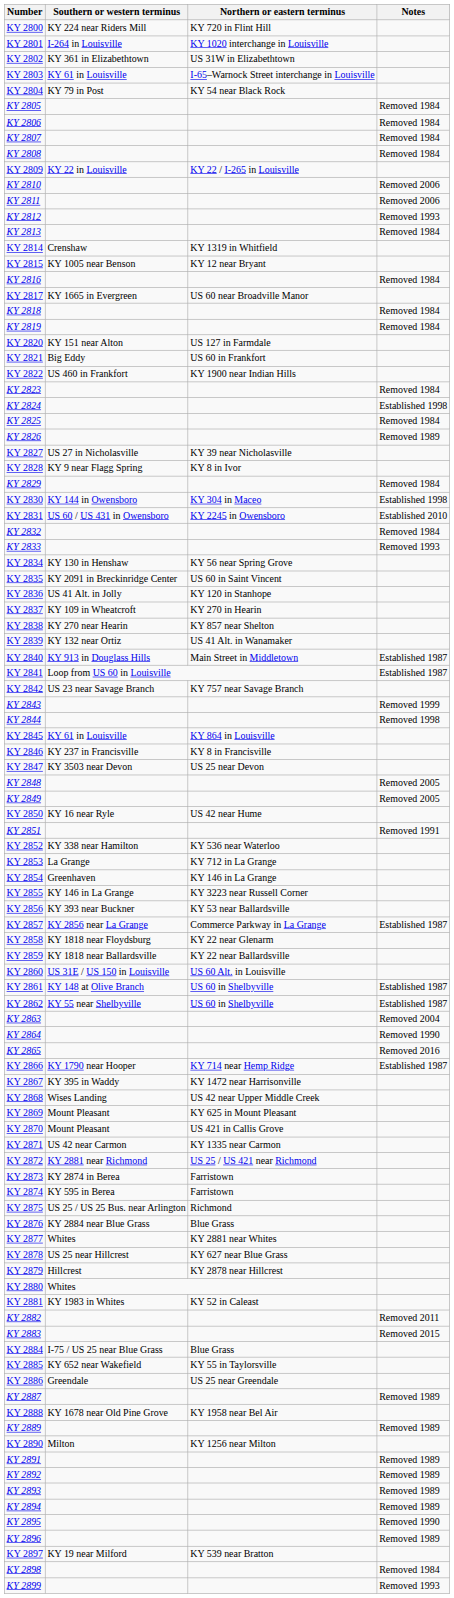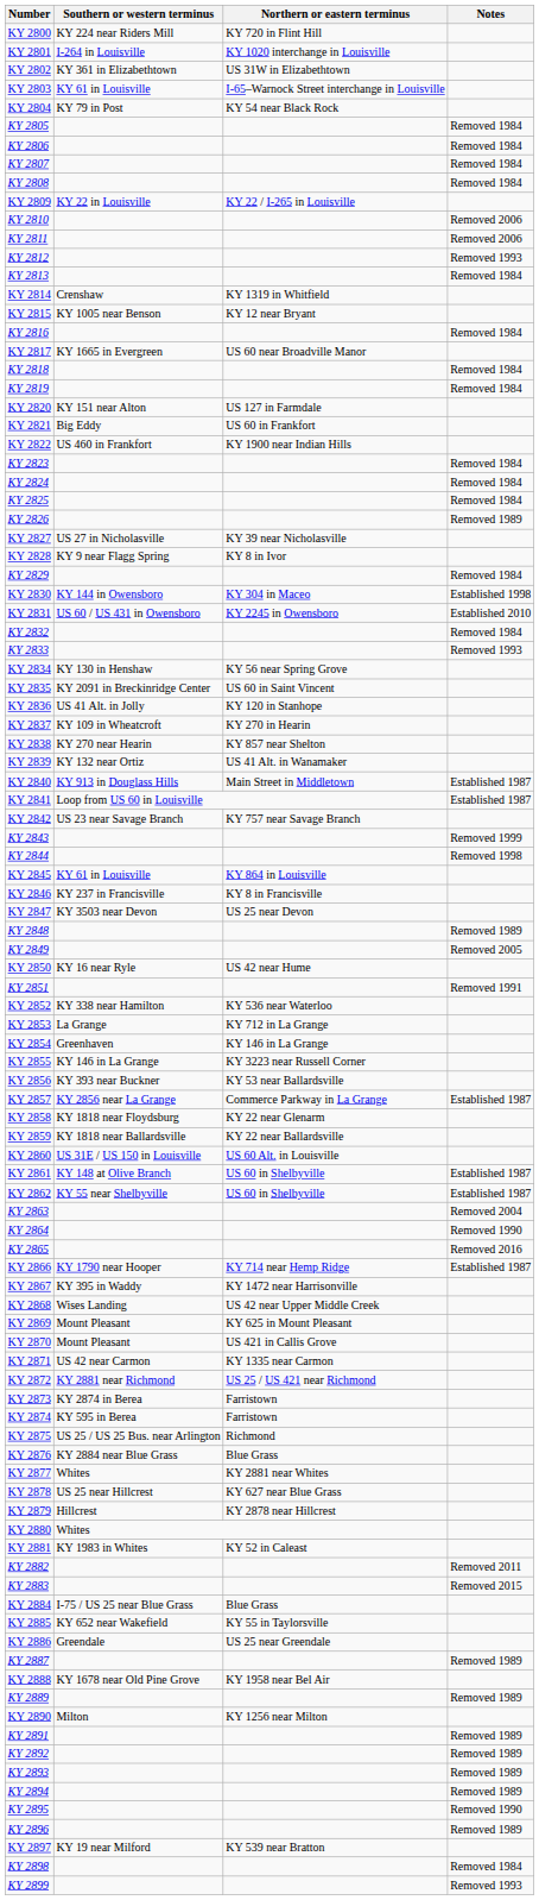 <table class="wikitable sortable mw-collapsible">
 <tr>
 <th>Number</th>
 <th>Southern or western terminus</th>
 <th>Northern or eastern terminus</th>
 <th>Notes</th>
 </tr>
 <tr>
 <td> <a href='#'>KY 2800</a></td>
 <td>KY 224 near Riders Mill</td>
 <td>KY 720 in Flint Hill</td>
 <td></td>
 </tr>
 <tr>
 <td> <a href='#'>KY 2801</a></td>
 <td><a href='#'>I-264</a> in <a href='#'>Louisville</a></td>
 <td><a href='#'>KY 1020</a> interchange in <a href='#'>Louisville</a></td>
 <td></td>
 </tr>
 <tr>
 <td> <a href='#'>KY 2802</a></td>
 <td>KY 361 in Elizabethtown</td>
 <td>US 31W in Elizabethtown</td>
 <td></td>
 </tr>
 <tr>
 <td> <a href='#'>KY 2803</a></td>
 <td><a href='#'>KY 61</a> in <a href='#'>Louisville</a></td>
 <td><a href='#'>I-65</a>–Warnock Street interchange in <a href='#'>Louisville</a></td>
 <td></td>
 </tr>
 <tr>
 <td> <a href='#'>KY 2804</a></td>
 <td>KY 79 in Post</td>
 <td>KY 54 near Black Rock</td>
 <td></td>
 </tr>
 <tr>
 <td><em> <a href='#'>KY 2805</a></em></td>
 <td></td>
 <td></td>
 <td>Removed 1984</td>
 </tr>
 <tr>
 <td><em> <a href='#'>KY 2806</a></em></td>
 <td></td>
 <td></td>
 <td>Removed 1984</td>
 </tr>
 <tr>
 <td><em> <a href='#'>KY 2807</a></em></td>
 <td></td>
 <td></td>
 <td>Removed 1984</td>
 </tr>
 <tr>
 <td><em> <a href='#'>KY 2808</a></em></td>
 <td></td>
 <td></td>
 <td>Removed 1984</td>
 </tr>
 <tr>
 <td> <a href='#'>KY 2809</a></td>
 <td><a href='#'>KY 22</a> in <a href='#'>Louisville</a></td>
 <td><a href='#'>KY 22</a> / <a href='#'>I-265</a> in <a href='#'>Louisville</a></td>
 <td></td>
 </tr>
 <tr>
 <td><em> <a href='#'>KY 2810</a></em></td>
 <td></td>
 <td></td>
 <td>Removed 2006</td>
 </tr>
 <tr>
 <td><em> <a href='#'>KY 2811</a></em></td>
 <td></td>
 <td></td>
 <td>Removed 2006</td>
 </tr>
 <tr>
 <td><em> <a href='#'>KY 2812</a></em></td>
 <td></td>
 <td></td>
 <td>Removed 1993</td>
 </tr>
 <tr>
 <td><em> <a href='#'>KY 2813</a></em></td>
 <td></td>
 <td></td>
 <td>Removed 1984</td>
 </tr>
 <tr>
 <td> <a href='#'>KY 2814</a></td>
 <td>Crenshaw</td>
 <td>KY 1319 in Whitfield</td>
 <td></td>
 </tr>
 <tr>
 <td> <a href='#'>KY 2815</a></td>
 <td>KY 1005 near Benson</td>
 <td>KY 12 near Bryant</td>
 <td></td>
 </tr>
 <tr>
 <td><em> <a href='#'>KY 2816</a></em></td>
 <td></td>
 <td></td>
 <td>Removed 1984</td>
 </tr>
 <tr>
 <td> <a href='#'>KY 2817</a></td>
 <td>KY 1665 in Evergreen</td>
 <td>US 60 near Broadville Manor</td>
 <td></td>
 </tr>
 <tr>
 <td><em> <a href='#'>KY 2818</a></em></td>
 <td></td>
 <td></td>
 <td>Removed 1984</td>
 </tr>
 <tr>
 <td><em> <a href='#'>KY 2819</a></em></td>
 <td></td>
 <td></td>
 <td>Removed 1984</td>
 </tr>
 <tr>
 <td> <a href='#'>KY 2820</a></td>
 <td>KY 151 near Alton</td>
 <td>US 127 in Farmdale</td>
 <td></td>
 </tr>
 <tr>
 <td> <a href='#'>KY 2821</a></td>
 <td>Big Eddy</td>
 <td>US 60 in Frankfort</td>
 <td></td>
 </tr>
 <tr>
 <td> <a href='#'>KY 2822</a></td>
 <td>US 460 in Frankfort</td>
 <td>KY 1900 near Indian Hills</td>
 <td></td>
 </tr>
 <tr>
 <td><em> <a href='#'>KY 2823</a></em></td>
 <td></td>
 <td></td>
 <td>Removed 1984</td>
 </tr>
 <tr>
 <td><em> <a href='#'>KY 2824</a></em></td>
 <td></td>
 <td></td>
-<td>Established 1998</td>
+<td>Removed 1984</td>
 </tr>
 <tr>
 <td><em> <a href='#'>KY 2825</a></em></td>
 <td></td>
 <td></td>
 <td>Removed 1984</td>
 </tr>
 <tr>
 <td><em> <a href='#'>KY 2826</a></em></td>
 <td></td>
 <td></td>
 <td>Removed 1989</td>
 </tr>
 <tr>
 <td> <a href='#'>KY 2827</a></td>
 <td>US 27 in Nicholasville</td>
 <td>KY 39 near Nicholasville</td>
 <td></td>
 </tr>
 <tr>
 <td> <a href='#'>KY 2828</a></td>
 <td>KY 9 near Flagg Spring</td>
 <td>KY 8 in Ivor</td>
 <td></td>
 </tr>
 <tr>
 <td><em> <a href='#'>KY 2829</a></em></td>
 <td></td>
 <td></td>
 <td>Removed 1984</td>
 </tr>
 <tr>
 <td> <a href='#'>KY 2830</a></td>
 <td><a href='#'>KY 144</a> in <a href='#'>Owensboro</a></td>
 <td><a href='#'>KY 304</a> in <a href='#'>Maceo</a></td>
 <td>Established 1998</td>
 </tr>
 <tr>
 <td> <a href='#'>KY 2831</a></td>
 <td><a href='#'>US 60</a> / <a href='#'>US 431</a> in <a href='#'>Owensboro</a></td>
 <td><a href='#'>KY 2245</a> in <a href='#'>Owensboro</a></td>
 <td>Established 2010</td>
 </tr>
 <tr>
 <td><em> <a href='#'>KY 2832</a></em></td>
 <td></td>
 <td></td>
 <td>Removed 1984</td>
 </tr>
 <tr>
 <td><em> <a href='#'>KY 2833</a></em></td>
 <td></td>
 <td></td>
 <td>Removed 1993</td>
 </tr>
 <tr>
 <td> <a href='#'>KY 2834</a></td>
 <td>KY 130 in Henshaw</td>
 <td>KY 56 near Spring Grove</td>
 <td></td>
 </tr>
 <tr>
 <td> <a href='#'>KY 2835</a></td>
 <td>KY 2091 in Breckinridge Center</td>
 <td>US 60 in Saint Vincent</td>
 <td></td>
 </tr>
 <tr>
 <td> <a href='#'>KY 2836</a></td>
 <td>US 41 Alt. in Jolly</td>
 <td>KY 120 in Stanhope</td>
 <td></td>
 </tr>
 <tr>
 <td> <a href='#'>KY 2837</a></td>
 <td>KY 109 in Wheatcroft</td>
 <td>KY 270 in Hearin</td>
 <td></td>
 </tr>
 <tr>
 <td> <a href='#'>KY 2838</a></td>
 <td>KY 270 near Hearin</td>
 <td>KY 857 near Shelton</td>
 <td></td>
 </tr>
 <tr>
 <td> <a href='#'>KY 2839</a></td>
 <td>KY 132 near Ortiz</td>
 <td>US 41 Alt. in Wanamaker</td>
 <td></td>
 </tr>
 <tr>
 <td> <a href='#'>KY 2840</a></td>
 <td><a href='#'>KY 913</a> in <a href='#'>Douglass Hills</a></td>
 <td>Main Street in <a href='#'>Middletown</a></td>
 <td>Established 1987</td>
 </tr>
 <tr>
 <td> <a href='#'>KY 2841</a></td>
 <td colspan="2">Loop from <a href='#'>US 60</a> in <a href='#'>Louisville</a></td>
 <td>Established 1987</td>
 </tr>
 <tr>
 <td> <a href='#'>KY 2842</a></td>
 <td>US 23 near Savage Branch</td>
 <td>KY 757 near Savage Branch</td>
 <td></td>
 </tr>
 <tr>
 <td><em> <a href='#'>KY 2843</a></em></td>
 <td></td>
 <td></td>
 <td>Removed 1999</td>
 </tr>
 <tr>
 <td><em> <a href='#'>KY 2844</a></em></td>
 <td></td>
 <td></td>
 <td>Removed 1998</td>
 </tr>
 <tr>
 <td> <a href='#'>KY 2845</a></td>
 <td><a href='#'>KY 61</a> in <a href='#'>Louisville</a></td>
 <td><a href='#'>KY 864</a> in <a href='#'>Louisville</a></td>
 <td></td>
 </tr>
 <tr>
 <td> <a href='#'>KY 2846</a></td>
 <td>KY 237 in Francisville</td>
 <td>KY 8 in Francisville</td>
 <td></td>
 </tr>
 <tr>
 <td> <a href='#'>KY 2847</a></td>
 <td>KY 3503 near Devon</td>
 <td>US 25 near Devon</td>
 <td></td>
 </tr>
 <tr>
 <td><em> <a href='#'>KY 2848</a></em></td>
 <td></td>
 <td></td>
-<td>Removed 2005</td>
+<td>Removed 1989</td>
 </tr>
 <tr>
 <td><em> <a href='#'>KY 2849</a></em></td>
 <td></td>
 <td></td>
 <td>Removed 2005</td>
 </tr>
 <tr>
 <td> <a href='#'>KY 2850</a></td>
 <td>KY 16 near Ryle</td>
 <td>US 42 near Hume</td>
 <td></td>
 </tr>
 <tr>
 <td><em> <a href='#'>KY 2851</a></em></td>
 <td></td>
 <td></td>
 <td>Removed 1991</td>
 </tr>
 <tr>
 <td> <a href='#'>KY 2852</a></td>
 <td>KY 338 near Hamilton</td>
 <td>KY 536 near Waterloo</td>
 <td></td>
 </tr>
 <tr>
 <td> <a href='#'>KY 2853</a></td>
 <td>La Grange</td>
 <td>KY 712 in La Grange</td>
 <td></td>
 </tr>
 <tr>
 <td> <a href='#'>KY 2854</a></td>
 <td>Greenhaven</td>
 <td>KY 146 in La Grange</td>
 <td></td>
 </tr>
 <tr>
 <td> <a href='#'>KY 2855</a></td>
 <td>KY 146 in La Grange</td>
 <td>KY 3223 near Russell Corner</td>
 <td></td>
 </tr>
 <tr>
 <td> <a href='#'>KY 2856</a></td>
 <td>KY 393 near Buckner</td>
 <td>KY 53 near Ballardsville</td>
 <td></td>
 </tr>
 <tr>
 <td> <a href='#'>KY 2857</a></td>
 <td><a href='#'>KY 2856</a> near <a href='#'>La Grange</a></td>
 <td>Commerce Parkway in <a href='#'>La Grange</a></td>
 <td>Established 1987</td>
 </tr>
 <tr>
 <td> <a href='#'>KY 2858</a></td>
 <td>KY 1818 near Floydsburg</td>
 <td>KY 22 near Glenarm</td>
 <td></td>
 </tr>
 <tr>
 <td> <a href='#'>KY 2859</a></td>
 <td>KY 1818 near Ballardsville</td>
 <td>KY 22 near Ballardsville</td>
 <td></td>
 </tr>
 <tr>
 <td> <a href='#'>KY 2860</a></td>
 <td><a href='#'>US 31E</a> / <a href='#'>US 150</a> in <a href='#'>Louisville</a></td>
 <td><a href='#'>US 60 Alt.</a> in Louisville</td>
 <td></td>
 </tr>
 <tr>
 <td> <a href='#'>KY 2861</a></td>
 <td><a href='#'>KY 148</a> at <a href='#'>Olive Branch</a></td>
 <td><a href='#'>US 60</a> in <a href='#'>Shelbyville</a></td>
 <td>Established 1987</td>
 </tr>
 <tr>
 <td> <a href='#'>KY 2862</a></td>
 <td><a href='#'>KY 55</a> near <a href='#'>Shelbyville</a></td>
 <td><a href='#'>US 60</a> in <a href='#'>Shelbyville</a></td>
 <td>Established 1987</td>
 </tr>
 <tr>
 <td><em> <a href='#'>KY 2863</a></em></td>
 <td></td>
 <td></td>
 <td>Removed 2004</td>
 </tr>
 <tr>
 <td><em> <a href='#'>KY 2864</a></em></td>
 <td></td>
 <td></td>
 <td>Removed 1990</td>
 </tr>
 <tr>
 <td><em> <a href='#'>KY 2865</a></em></td>
 <td></td>
 <td></td>
 <td>Removed 2016</td>
 </tr>
 <tr>
 <td> <a href='#'>KY 2866</a></td>
 <td><a href='#'>KY 1790</a> near Hooper</td>
 <td><a href='#'>KY 714</a> near <a href='#'>Hemp Ridge</a></td>
 <td>Established 1987</td>
 </tr>
 <tr>
 <td> <a href='#'>KY 2867</a></td>
 <td>KY 395 in Waddy</td>
 <td>KY 1472 near Harrisonville</td>
 <td></td>
 </tr>
 <tr>
 <td> <a href='#'>KY 2868</a></td>
 <td>Wises Landing</td>
 <td>US 42 near Upper Middle Creek</td>
 <td></td>
 </tr>
 <tr>
 <td> <a href='#'>KY 2869</a></td>
 <td>Mount Pleasant</td>
 <td>KY 625 in Mount Pleasant</td>
 <td></td>
 </tr>
 <tr>
 <td> <a href='#'>KY 2870</a></td>
 <td>Mount Pleasant</td>
 <td>US 421 in Callis Grove</td>
 <td></td>
 </tr>
 <tr>
 <td> <a href='#'>KY 2871</a></td>
 <td>US 42 near Carmon</td>
 <td>KY 1335 near Carmon</td>
 <td></td>
 </tr>
 <tr>
 <td> <a href='#'>KY 2872</a></td>
 <td><a href='#'>KY 2881</a> near <a href='#'>Richmond</a></td>
 <td><a href='#'>US 25</a> / <a href='#'>US 421</a> near <a href='#'>Richmond</a></td>
 <td></td>
 </tr>
 <tr>
 <td> <a href='#'>KY 2873</a></td>
 <td>KY 2874 in Berea</td>
 <td>Farristown</td>
 <td></td>
 </tr>
 <tr>
 <td> <a href='#'>KY 2874</a></td>
 <td>KY 595 in Berea</td>
 <td>Farristown</td>
 <td></td>
 </tr>
 <tr>
 <td> <a href='#'>KY 2875</a></td>
 <td>US 25 / US 25 Bus. near Arlington</td>
 <td>Richmond</td>
 <td></td>
 </tr>
 <tr>
 <td> <a href='#'>KY 2876</a></td>
 <td>KY 2884 near Blue Grass</td>
 <td>Blue Grass</td>
 <td></td>
 </tr>
 <tr>
 <td> <a href='#'>KY 2877</a></td>
 <td>Whites</td>
 <td>KY 2881 near Whites</td>
 <td></td>
 </tr>
 <tr>
 <td> <a href='#'>KY 2878</a></td>
 <td>US 25 near Hillcrest</td>
 <td>KY 627 near Blue Grass</td>
 <td></td>
 </tr>
 <tr>
 <td> <a href='#'>KY 2879</a></td>
 <td>Hillcrest</td>
 <td>KY 2878 near Hillcrest</td>
 <td></td>
 </tr>
 <tr>
 <td> <a href='#'>KY 2880</a></td>
 <td colspan="2">Whites</td>
 <td></td>
 </tr>
 <tr>
 <td> <a href='#'>KY 2881</a></td>
 <td>KY 1983 in Whites</td>
 <td>KY 52 in Caleast</td>
 <td></td>
 </tr>
 <tr>
 <td><em> <a href='#'>KY 2882</a></em></td>
 <td></td>
 <td></td>
 <td>Removed 2011</td>
 </tr>
 <tr>
 <td><em> <a href='#'>KY 2883</a></em></td>
 <td></td>
 <td></td>
 <td>Removed 2015</td>
 </tr>
 <tr>
 <td> <a href='#'>KY 2884</a></td>
 <td>I-75 / US 25 near Blue Grass</td>
 <td>Blue Grass</td>
 <td></td>
 </tr>
 <tr>
 <td> <a href='#'>KY 2885</a></td>
 <td>KY 652 near Wakefield</td>
 <td>KY 55 in Taylorsville</td>
 <td></td>
 </tr>
 <tr>
 <td> <a href='#'>KY 2886</a></td>
 <td>Greendale</td>
 <td>US 25 near Greendale</td>
 <td></td>
 </tr>
 <tr>
 <td><em> <a href='#'>KY 2887</a></em></td>
 <td></td>
 <td></td>
 <td>Removed 1989</td>
 </tr>
 <tr>
 <td> <a href='#'>KY 2888</a></td>
 <td>KY 1678 near Old Pine Grove</td>
 <td>KY 1958 near Bel Air</td>
 <td></td>
 </tr>
 <tr>
 <td><em> <a href='#'>KY 2889</a></em></td>
 <td></td>
 <td></td>
 <td>Removed 1989</td>
 </tr>
 <tr>
 <td> <a href='#'>KY 2890</a></td>
 <td>Milton</td>
 <td>KY 1256 near Milton</td>
 <td></td>
 </tr>
 <tr>
 <td><em> <a href='#'>KY 2891</a></em></td>
 <td></td>
 <td></td>
 <td>Removed 1989</td>
 </tr>
 <tr>
 <td><em> <a href='#'>KY 2892</a></em></td>
 <td></td>
 <td></td>
 <td>Removed 1989</td>
 </tr>
 <tr>
 <td><em> <a href='#'>KY 2893</a></em></td>
 <td></td>
 <td></td>
 <td>Removed 1989</td>
 </tr>
 <tr>
 <td><em> <a href='#'>KY 2894</a></em></td>
 <td></td>
 <td></td>
 <td>Removed 1989</td>
 </tr>
 <tr>
 <td><em> <a href='#'>KY 2895</a></em></td>
 <td></td>
 <td></td>
 <td>Removed 1990</td>
 </tr>
 <tr>
 <td><em> <a href='#'>KY 2896</a></em></td>
 <td></td>
 <td></td>
 <td>Removed 1989</td>
 </tr>
 <tr>
 <td> <a href='#'>KY 2897</a></td>
 <td>KY 19 near Milford</td>
 <td>KY 539 near Bratton</td>
 <td></td>
 </tr>
 <tr>
 <td><em> <a href='#'>KY 2898</a></em></td>
 <td></td>
 <td></td>
 <td>Removed 1984</td>
 </tr>
 <tr>
 <td><em> <a href='#'>KY 2899</a></em></td>
 <td></td>
 <td></td>
 <td>Removed 1993</td>
 </tr>
 </table>
